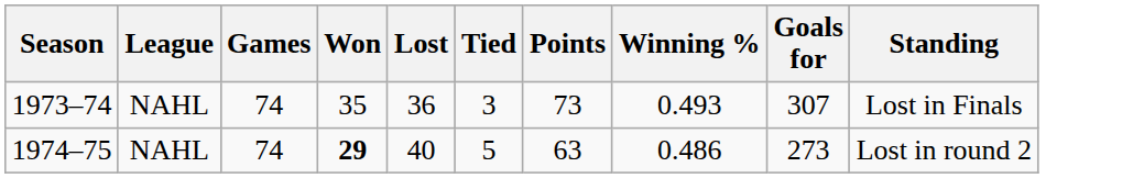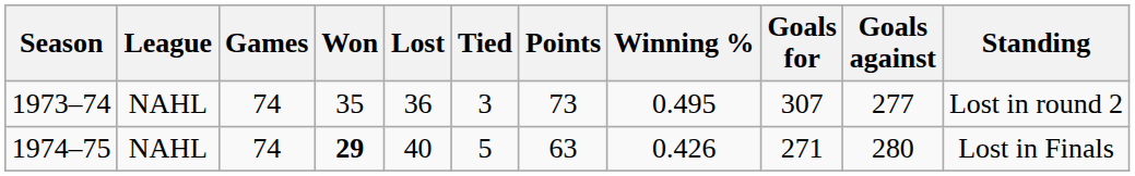 <table class="wikitable" style="text-align:center">
 <tr>
 <th>Season</th>
 <th>League</th>
 <th>Games</th>
 <th>Won</th>
 <th>Lost</th>
 <th>Tied</th>
 <th>Points</th>
 <th>Winning %</th>
 <th>Goals<br>for</th>
+<th>Goals<br>against</th>
 <th>Standing</th>
 </tr>
 <tr>
 <td>1973–74</td>
 <td>NAHL</td>
 <td>74</td>
 <td>35</td>
 <td>36</td>
 <td>3</td>
 <td>73</td>
-<td>0.493</td>
+<td>0.495</td>
 <td>307</td>
-<td>Lost in Finals</td>
+<td>277</td>
+<td>Lost in round 2</td>
 </tr>
 <tr>
 <td>1974–75</td>
 <td>NAHL</td>
 <td>74</td>
 <td><strong>29</strong></td>
 <td>40</td>
 <td>5</td>
 <td>63</td>
-<td>0.486</td>
-<td>273</td>
-<td>Lost in round 2</td>
+<td>0.426</td>
+<td>271</td>
+<td>280</td>
+<td>Lost in Finals</td>
 </tr>
 </table>
